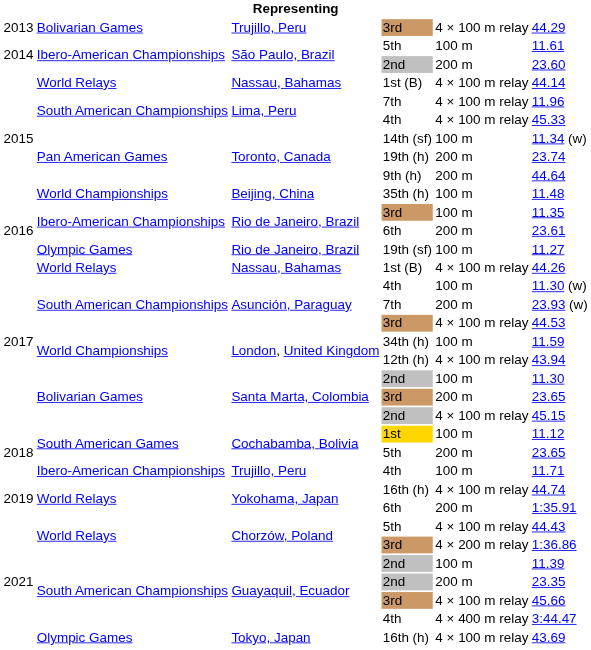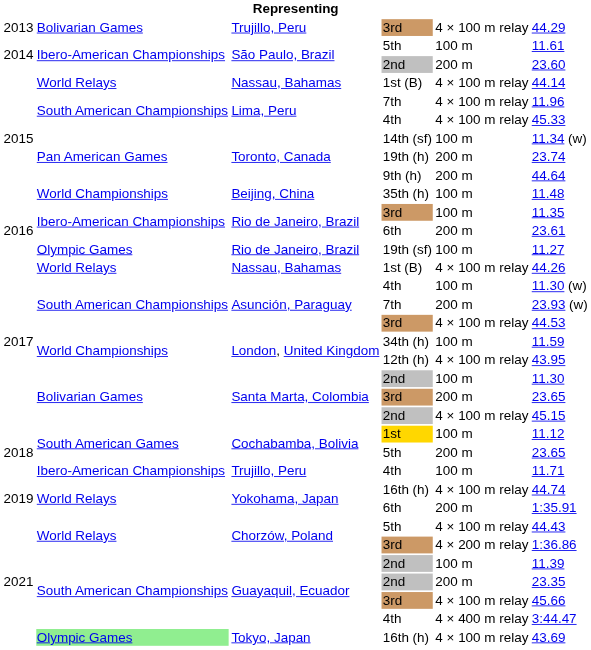 <table>
 <tr>
 <th colspan="6">Representing </th>
 </tr>
 <tr>
 <td>2013</td>
 <td><a href='#'>Bolivarian Games</a></td>
 <td><a href='#'>Trujillo, Peru</a></td>
 <td bgcolor=cc9966>3rd</td>
 <td>4 × 100 m relay</td>
 <td><a href='#'>44.29</a></td>
 </tr>
 <tr>
 <td rowspan=2>2014</td>
 <td rowspan=2><a href='#'>Ibero-American Championships</a></td>
 <td rowspan=2><a href='#'>São Paulo, Brazil</a></td>
 <td>5th</td>
 <td>100 m</td>
 <td><a href='#'>11.61</a></td>
 </tr>
 <tr>
 <td bgcolor=silver>2nd</td>
 <td>200 m</td>
 <td><a href='#'>23.60</a></td>
 </tr>
 <tr>
 <td rowspan=7>2015</td>
 <td><a href='#'>World Relays</a></td>
 <td><a href='#'>Nassau, Bahamas</a></td>
 <td>1st (B)</td>
 <td>4 × 100 m relay</td>
 <td><a href='#'>44.14</a></td>
 </tr>
 <tr>
 <td rowspan=2><a href='#'>South American Championships</a></td>
 <td rowspan=2><a href='#'>Lima, Peru</a></td>
 <td>7th</td>
 <td>4 × 100 m relay</td>
 <td><a href='#'>11.96</a></td>
 </tr>
 <tr>
 <td>4th</td>
 <td>4 × 100 m relay</td>
 <td><a href='#'>45.33</a></td>
 </tr>
 <tr>
 <td rowspan=3><a href='#'>Pan American Games</a></td>
 <td rowspan=3><a href='#'>Toronto, Canada</a></td>
 <td>14th (sf)</td>
 <td>100 m</td>
 <td><a href='#'>11.34</a> (w)</td>
 </tr>
 <tr>
 <td>19th (h)</td>
 <td>200 m</td>
 <td><a href='#'>23.74</a></td>
 </tr>
 <tr>
 <td>9th (h)</td>
 <td>200 m</td>
 <td><a href='#'>44.64</a></td>
 </tr>
 <tr>
 <td><a href='#'>World Championships</a></td>
 <td><a href='#'>Beijing, China</a></td>
 <td>35th (h)</td>
 <td>100 m</td>
 <td><a href='#'>11.48</a></td>
 </tr>
 <tr>
 <td rowspan=3>2016</td>
 <td rowspan=2><a href='#'>Ibero-American Championships</a></td>
 <td rowspan=2><a href='#'>Rio de Janeiro, Brazil</a></td>
 <td bgcolor=cc9966>3rd</td>
 <td>100 m</td>
 <td><a href='#'>11.35</a></td>
 </tr>
 <tr>
 <td>6th</td>
 <td>200 m</td>
 <td><a href='#'>23.61</a></td>
 </tr>
 <tr>
 <td><a href='#'>Olympic Games</a></td>
 <td><a href='#'>Rio de Janeiro, Brazil</a></td>
 <td>19th (sf)</td>
 <td>100 m</td>
 <td><a href='#'>11.27</a></td>
 </tr>
 <tr>
 <td rowspan=9>2017</td>
 <td><a href='#'>World Relays</a></td>
 <td><a href='#'>Nassau, Bahamas</a></td>
 <td>1st (B)</td>
 <td>4 × 100 m relay</td>
 <td><a href='#'>44.26</a></td>
 </tr>
 <tr>
 <td rowspan=3><a href='#'>South American Championships</a></td>
 <td rowspan=3><a href='#'>Asunción, Paraguay</a></td>
 <td>4th</td>
 <td>100 m</td>
 <td><a href='#'>11.30</a> (w)</td>
 </tr>
 <tr>
 <td>7th</td>
 <td>200 m</td>
 <td><a href='#'>23.93</a> (w)</td>
 </tr>
 <tr>
 <td bgcolor=cc9966>3rd</td>
 <td>4 × 100 m relay</td>
 <td><a href='#'>44.53</a></td>
 </tr>
 <tr>
 <td rowspan=2><a href='#'>World Championships</a></td>
 <td rowspan=2><a href='#'>London</a>, <a href='#'>United Kingdom</a></td>
 <td>34th (h)</td>
 <td>100 m</td>
 <td><a href='#'>11.59</a></td>
 </tr>
 <tr>
 <td>12th (h)</td>
 <td>4 × 100 m relay</td>
-<td><a href='#'>43.94</a></td>
+<td><a href='#'>43.95</a></td>
 </tr>
 <tr>
 <td rowspan=3><a href='#'>Bolivarian Games</a></td>
 <td rowspan=3><a href='#'>Santa Marta, Colombia</a></td>
 <td bgcolor=silver>2nd</td>
 <td>100 m</td>
 <td><a href='#'>11.30</a></td>
 </tr>
 <tr>
 <td bgcolor=cc9966>3rd</td>
 <td>200 m</td>
 <td><a href='#'>23.65</a></td>
 </tr>
 <tr>
 <td bgcolor=silver>2nd</td>
 <td>4 × 100 m relay</td>
 <td><a href='#'>45.15</a></td>
 </tr>
 <tr>
 <td rowspan=3>2018</td>
 <td rowspan=2><a href='#'>South American Games</a></td>
 <td rowspan=2><a href='#'>Cochabamba, Bolivia</a></td>
 <td bgcolor=gold>1st</td>
 <td>100 m</td>
 <td><a href='#'>11.12</a></td>
 </tr>
 <tr>
 <td>5th</td>
 <td>200 m</td>
 <td><a href='#'>23.65</a></td>
 </tr>
 <tr>
 <td><a href='#'>Ibero-American Championships</a></td>
 <td><a href='#'>Trujillo, Peru</a></td>
 <td>4th</td>
 <td>100 m</td>
 <td><a href='#'>11.71</a></td>
 </tr>
 <tr>
 <td rowspan=2>2019</td>
 <td rowspan=2><a href='#'>World Relays</a></td>
 <td rowspan=2><a href='#'>Yokohama, Japan</a></td>
 <td>16th (h)</td>
 <td>4 × 100 m relay</td>
 <td><a href='#'>44.74</a></td>
 </tr>
 <tr>
 <td>6th</td>
 <td>200 m</td>
 <td><a href='#'>1:35.91</a></td>
 </tr>
 <tr>
 <td rowspan=7>2021</td>
 <td rowspan=2><a href='#'>World Relays</a></td>
 <td rowspan=2><a href='#'>Chorzów, Poland</a></td>
 <td>5th</td>
 <td>4 × 100 m relay</td>
 <td><a href='#'>44.43</a></td>
 </tr>
 <tr>
 <td bgcolor=cc9966>3rd</td>
 <td>4 × 200 m relay</td>
 <td><a href='#'>1:36.86</a></td>
 </tr>
 <tr>
 <td rowspan=4><a href='#'>South American Championships</a></td>
 <td rowspan=4><a href='#'>Guayaquil, Ecuador</a></td>
 <td bgcolor=silver>2nd</td>
 <td>100 m</td>
 <td><a href='#'>11.39</a></td>
 </tr>
 <tr>
 <td bgcolor=silver>2nd</td>
 <td>200 m</td>
 <td><a href='#'>23.35</a></td>
 </tr>
 <tr>
 <td bgcolor=cc9966>3rd</td>
 <td>4 × 100 m relay</td>
 <td><a href='#'>45.66</a></td>
 </tr>
 <tr>
 <td>4th</td>
 <td>4 × 400 m relay</td>
 <td><a href='#'>3:44.47</a></td>
 </tr>
 <tr>
-<td><a href='#'>Olympic Games</a></td>
+<td style="background: lightgreen;"><a href='#'>Olympic Games</a></td>
 <td><a href='#'>Tokyo, Japan</a></td>
 <td>16th (h)</td>
 <td>4 × 100 m relay</td>
 <td><a href='#'>43.69</a></td>
 </tr>
 </table>
